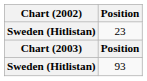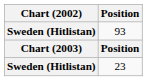 <table class="wikitable plainrowheaders" style="text-align:center">
 <tr>
 <th scope="col">Chart (2002)</th>
 <th scope="col">Position</th>
 </tr>
 <tr>
 <th scope="row">Sweden (Hitlistan)</th>
-<td>23</td>
+<td>93</td>
 </tr>
 <tr>
 <th scope="col">Chart (2003)</th>
 <th scope="col">Position</th>
 </tr>
 <tr>
 <th scope="row">Sweden (Hitlistan)</th>
-<td>93</td>
+<td>23</td>
 </tr>
 </table>
